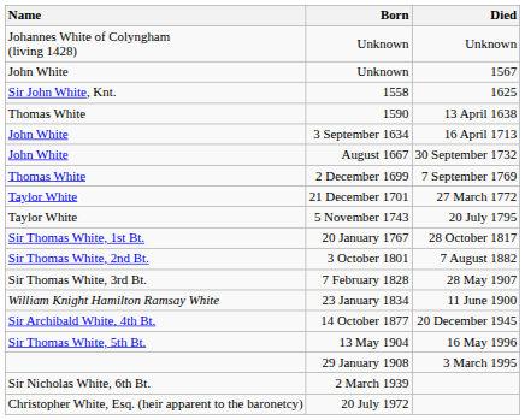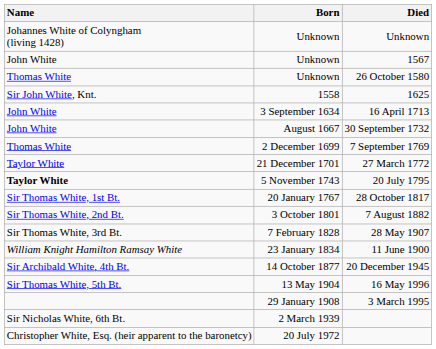 <table class="wikitable">
 <tr>
 <th scope="col" style="text-align: left;">Name</th>
 <th scope="col" style="text-align: right;">Born</th>
 <th scope="col" style="text-align: right;">Died</th>
 </tr>
 <tr>
 <td scope="col" style="text-align: left;">Johannes White of Colyngham<br>(living 1428)</td>
 <td scope="col" style="text-align: right;">Unknown</td>
 <td scope="col" style="text-align: right;">Unknown</td>
 </tr>
 <tr>
 <td scope="col" style="text-align: left;">John White</td>
 <td scope="col" style="text-align: right;">Unknown</td>
 <td scope="col" style="text-align: right;">1567</td>
 </tr>
 <tr>
+<td scope="col" style="text-align: left;"><a href='#'>Thomas White</a></td>
+<td scope="col" style="text-align: right;">Unknown</td>
+<td scope="col" style="text-align: right;">26 October 1580</td>
+</tr>
+<tr>
 <td scope="col" style="text-align: left;"><a href='#'>Sir John White</a>, Knt.</td>
 <td scope="col" style="text-align: right;">1558</td>
 <td scope="col" style="text-align: right;">1625</td>
-</tr>
-<tr>
-<td scope="col" style="text-align: left;">Thomas White</td>
-<td scope="col" style="text-align: right;">1590</td>
-<td scope="col" style="text-align: right;">13 April 1638</td>
 </tr>
 <tr>
 <td scope="col" style="text-align: left;"><a href='#'>John White</a></td>
 <td scope="col" style="text-align: right;">3 September 1634</td>
 <td scope="col" style="text-align: right;">16 April 1713</td>
 </tr>
 <tr>
 <td scope="col" style="text-align: left;"><a href='#'>John White</a></td>
 <td scope="col" style="text-align: right;">August 1667</td>
 <td scope="col" style="text-align: right;">30 September 1732</td>
 </tr>
 <tr>
 <td scope="col" style="text-align: left;"><a href='#'>Thomas White</a></td>
 <td scope="col" style="text-align: right;">2 December 1699</td>
 <td scope="col" style="text-align: right;">7 September 1769</td>
 </tr>
 <tr>
 <td scope="col" style="text-align: left;"><a href='#'>Taylor White</a></td>
 <td scope="col" style="text-align: right;">21 December 1701</td>
 <td scope="col" style="text-align: right;">27 March 1772</td>
 </tr>
 <tr>
-<td scope="col" style="text-align: left;">Taylor White</td>
+<td scope="col" style="text-align: left;"><strong>Taylor White</strong></td>
 <td scope="col" style="text-align: right;">5 November 1743</td>
 <td scope="col" style="text-align: right;">20 July 1795</td>
 </tr>
 <tr>
 <td scope="col" style="text-align: left;"><a href='#'>Sir Thomas White, 1st Bt.</a></td>
 <td scope="col" style="text-align: right;">20 January 1767</td>
 <td scope="col" style="text-align: right;">28 October 1817</td>
 </tr>
 <tr>
 <td scope="col" style="text-align: left;"><a href='#'>Sir Thomas White, 2nd Bt.</a></td>
 <td scope="col" style="text-align: right;">3 October 1801</td>
 <td scope="col" style="text-align: right;">7 August 1882</td>
 </tr>
 <tr>
 <td scope="col" style="text-align: left;">Sir Thomas White, 3rd Bt.</td>
 <td scope="col" style="text-align: right;">7 February 1828</td>
 <td scope="col" style="text-align: right;">28 May 1907</td>
 </tr>
 <tr>
 <td scope="col" style="text-align: left;"><em>William Knight Hamilton Ramsay White</em></td>
 <td scope="col" style="text-align: right;">23 January 1834</td>
 <td scope="col" style="text-align: right;">11 June 1900</td>
 </tr>
 <tr>
 <td scope="col" style="text-align: left;"><a href='#'>Sir Archibald White, 4th Bt.</a></td>
 <td scope="col" style="text-align: right;">14 October 1877</td>
 <td scope="col" style="text-align: right;">20 December 1945</td>
 </tr>
 <tr>
 <td scope="col" style="text-align: left;"><a href='#'>Sir Thomas White, 5th Bt.</a></td>
 <td scope="col" style="text-align: right;">13 May 1904</td>
 <td scope="col" style="text-align: right;">16 May 1996</td>
 </tr>
 <tr>
 <td scope="col" style="text-align: left;"></td>
 <td scope="col" style="text-align: right;">29 January 1908</td>
 <td scope="col" style="text-align: right;">3 March 1995</td>
 </tr>
 <tr>
 <td scope="col" style="text-align: left;">Sir Nicholas White, 6th Bt.</td>
 <td scope="col" style="text-align: right;">2 March 1939</td>
 <td scope="col" style="text-align: right;"></td>
 </tr>
 <tr>
 <td scope="col" style="text-align: left;">Christopher White, Esq. (heir apparent to the baronetcy)</td>
 <td scope="col" style="text-align: right;">20 July 1972</td>
 <td scope="col" style="text-align: right;"></td>
 </tr>
 </table>
